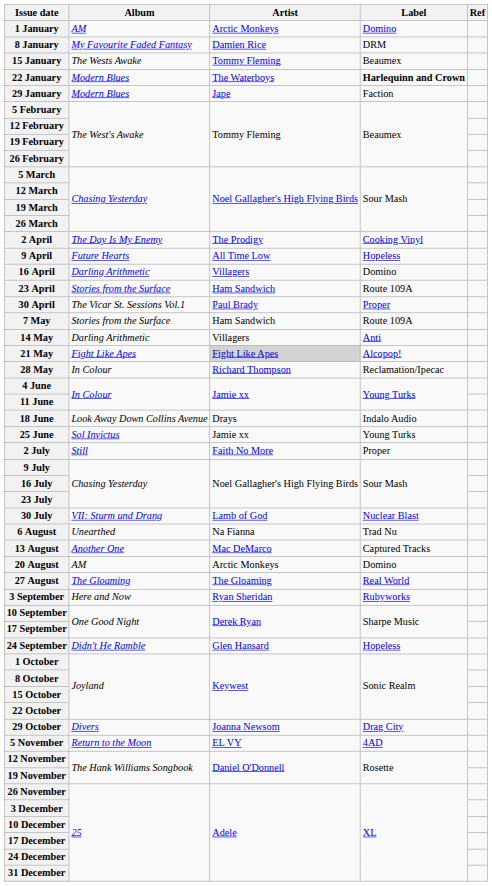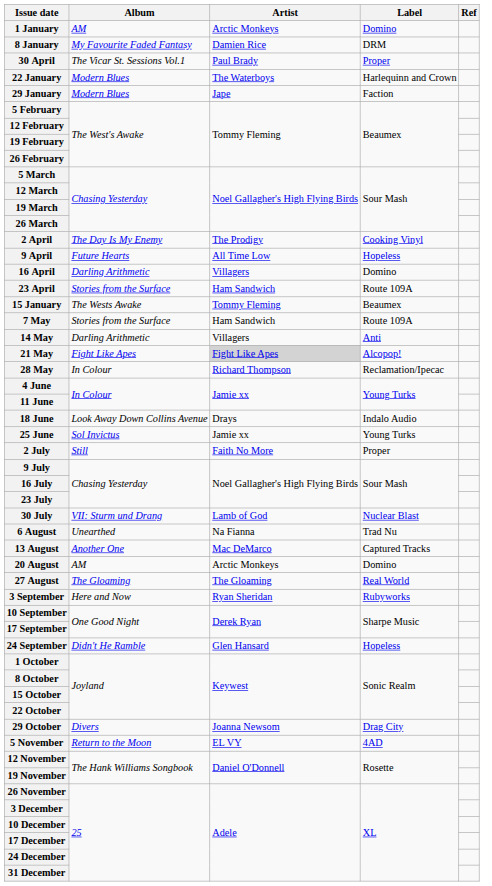 <table class="wikitable plainrowheaders" style="text-align:left">
 <tr>
 <th scope="col">Issue date</th>
 <th scope="col">Album</th>
 <th scope="col">Artist</th>
 <th scope="col">Label</th>
 <th scope="col">Ref</th>
 </tr>
 <tr>
 <th scope="row">1 January</th>
 <td><em><a href='#'>AM</a></em></td>
 <td><a href='#'>Arctic Monkeys</a></td>
 <td><a href='#'>Domino</a></td>
 <td style="text-align:center"></td>
 </tr>
 <tr>
 <th scope="row">8 January</th>
 <td><em><a href='#'>My Favourite Faded Fantasy</a></em></td>
 <td><a href='#'>Damien Rice</a></td>
 <td>DRM</td>
 <td style="text-align:center"></td>
 </tr>
 <tr>
-<th scope="row">15 January</th>
-<td><em>The Wests Awake</em></td>
-<td><a href='#'>Tommy Fleming</a></td>
-<td>Beaumex</td>
+<th scope="row">30 April</th>
+<td><em>The Vicar St. Sessions Vol.1</em></td>
+<td><a href='#'>Paul Brady</a></td>
+<td><a href='#'>Proper</a></td>
 <td style="text-align:center"></td>
 </tr>
 <tr>
 <th scope="row">22 January</th>
 <td><em><a href='#'>Modern Blues</a></em></td>
 <td><a href='#'>The Waterboys</a></td>
-<td><strong>Harlequinn and Crown</strong></td>
+<td>Harlequinn and Crown</td>
 <td style="text-align:center"></td>
 </tr>
 <tr>
 <th scope="row">29 January</th>
 <td><em><a href='#'>Modern Blues</a></em></td>
 <td><a href='#'>Jape</a></td>
 <td>Faction</td>
 <td style="text-align:center"></td>
 </tr>
 <tr>
 <th scope="row">5 February</th>
 <td rowspan="4"><em>The West's Awake</em></td>
 <td rowspan="4">Tommy Fleming</td>
 <td rowspan="4">Beaumex</td>
 <td style="text-align:center"></td>
 </tr>
 <tr>
 <th scope="row">12 February</th>
 <td style="text-align:center"></td>
 </tr>
 <tr>
 <th scope="row">19 February</th>
 <td style="text-align:center"></td>
 </tr>
 <tr>
 <th scope="row">26 February</th>
 <td style="text-align:center"></td>
 </tr>
 <tr>
 <th scope="row">5 March</th>
 <td rowspan="4"><em><a href='#'>Chasing Yesterday</a></em></td>
 <td rowspan="4"><a href='#'>Noel Gallagher's High Flying Birds</a></td>
 <td rowspan="4">Sour Mash</td>
 <td style="text-align:center"></td>
 </tr>
 <tr>
 <th scope="row">12 March</th>
 <td style="text-align:center"></td>
 </tr>
 <tr>
 <th scope="row">19 March</th>
 <td style="text-align:center"></td>
 </tr>
 <tr>
 <th scope="row">26 March</th>
 <td style="text-align:center"></td>
 </tr>
 <tr>
 <th scope="row">2 April</th>
 <td><em><a href='#'>The Day Is My Enemy</a></em></td>
 <td><a href='#'>The Prodigy</a></td>
 <td><a href='#'>Cooking Vinyl</a></td>
 <td style="text-align:center"></td>
 </tr>
 <tr>
 <th scope="row">9 April</th>
 <td><em><a href='#'>Future Hearts</a></em></td>
 <td><a href='#'>All Time Low</a></td>
 <td><a href='#'>Hopeless</a></td>
 <td style="text-align:center"></td>
 </tr>
 <tr>
 <th scope="row">16 April</th>
 <td><em><a href='#'>Darling Arithmetic</a></em></td>
 <td><a href='#'>Villagers</a></td>
 <td>Domino</td>
 <td style="text-align:center"></td>
 </tr>
 <tr>
 <th scope="row">23 April</th>
 <td><em><a href='#'>Stories from the Surface</a></em></td>
 <td><a href='#'>Ham Sandwich</a></td>
 <td>Route 109A</td>
 <td style="text-align:center"></td>
 </tr>
 <tr>
-<th scope="row">30 April</th>
-<td><em>The Vicar St. Sessions Vol.1</em></td>
-<td><a href='#'>Paul Brady</a></td>
-<td><a href='#'>Proper</a></td>
+<th scope="row">15 January</th>
+<td><em>The Wests Awake</em></td>
+<td><a href='#'>Tommy Fleming</a></td>
+<td>Beaumex</td>
 <td style="text-align:center"></td>
 </tr>
 <tr>
 <th scope="row">7 May</th>
 <td><em>Stories from the Surface</em></td>
 <td>Ham Sandwich</td>
 <td>Route 109A</td>
 <td style="text-align:center"></td>
 </tr>
 <tr>
 <th scope="row">14 May</th>
 <td><em>Darling Arithmetic</em></td>
 <td>Villagers</td>
 <td><a href='#'>Anti</a></td>
 <td style="text-align:center"></td>
 </tr>
 <tr>
 <th scope="row">21 May</th>
 <td><em><a href='#'>Fight Like Apes</a></em></td>
 <td style="background: lightgrey;"><a href='#'>Fight Like Apes</a></td>
 <td><a href='#'>Alcopop!</a></td>
 <td style="text-align:center"></td>
 </tr>
 <tr>
 <th scope="row">28 May</th>
 <td><em>In Colour</em></td>
 <td><a href='#'>Richard Thompson</a></td>
 <td>Reclamation/Ipecac</td>
 <td style="text-align:center"></td>
 </tr>
 <tr>
 <th scope="row">4 June</th>
 <td rowspan="2"><em><a href='#'>In Colour</a></em></td>
 <td rowspan="2"><a href='#'>Jamie xx</a></td>
 <td rowspan="2"><a href='#'>Young Turks</a></td>
 <td style="text-align:center"></td>
 </tr>
 <tr>
 <th scope="row">11 June</th>
 <td style="text-align:center"></td>
 </tr>
 <tr>
 <th scope="row">18 June</th>
 <td><em>Look Away Down Collins Avenue</em></td>
 <td>Drays</td>
 <td>Indalo Audio</td>
 <td style="text-align:center"></td>
 </tr>
 <tr>
 <th scope="row">25 June</th>
 <td><em><a href='#'>Sol Invictus</a></em></td>
 <td>Jamie xx</td>
 <td>Young Turks</td>
 <td style="text-align:center"></td>
 </tr>
 <tr>
 <th scope="row">2 July</th>
 <td><em><a href='#'>Still</a></em></td>
 <td><a href='#'>Faith No More</a></td>
 <td>Proper</td>
 <td style="text-align:center"></td>
 </tr>
 <tr>
 <th scope="row">9 July</th>
 <td rowspan="3"><em>Chasing Yesterday</em></td>
 <td rowspan="3">Noel Gallagher's High Flying Birds</td>
 <td rowspan="3">Sour Mash</td>
 <td style="text-align:center"></td>
 </tr>
 <tr>
 <th scope="row">16 July</th>
 <td style="text-align:center"></td>
 </tr>
 <tr>
 <th scope="row">23 July</th>
 <td style="text-align:center"></td>
 </tr>
 <tr>
 <th scope="row">30 July</th>
 <td><em><a href='#'>VII: Sturm und Drang</a></em></td>
 <td><a href='#'>Lamb of God</a></td>
 <td><a href='#'>Nuclear Blast</a></td>
 <td style="text-align:center"></td>
 </tr>
 <tr>
 <th scope="row">6 August</th>
 <td><em>Unearthed</em></td>
 <td>Na Fianna</td>
 <td>Trad Nu</td>
 <td style="text-align:center"></td>
 </tr>
 <tr>
 <th scope="row">13 August</th>
 <td><em><a href='#'>Another One</a></em></td>
 <td><a href='#'>Mac DeMarco</a></td>
 <td>Captured Tracks</td>
 <td style="text-align:center"></td>
 </tr>
 <tr>
 <th scope="row">20 August</th>
 <td><em>AM</em></td>
 <td>Arctic Monkeys</td>
 <td>Domino</td>
 <td style="text-align:center"></td>
 </tr>
 <tr>
 <th scope="row">27 August</th>
 <td><em><a href='#'>The Gloaming</a></em></td>
 <td><a href='#'>The Gloaming</a></td>
 <td><a href='#'>Real World</a></td>
 <td style="text-align:center"></td>
 </tr>
 <tr>
 <th scope="row">3 September</th>
 <td><em>Here and Now</em></td>
 <td><a href='#'>Ryan Sheridan</a></td>
 <td><a href='#'>Rubyworks</a></td>
 <td style="text-align:center"></td>
 </tr>
 <tr>
 <th scope="row">10 September</th>
 <td rowspan="2"><em>One Good Night</em></td>
 <td rowspan="2"><a href='#'>Derek Ryan</a></td>
 <td rowspan="2">Sharpe Music</td>
 <td style="text-align:center"></td>
 </tr>
 <tr>
 <th scope="row">17 September</th>
 <td style="text-align:center"></td>
 </tr>
 <tr>
 <th scope="row">24 September</th>
 <td><em><a href='#'>Didn't He Ramble</a></em></td>
 <td><a href='#'>Glen Hansard</a></td>
 <td><a href='#'>Hopeless</a></td>
 <td style="text-align:center"></td>
 </tr>
 <tr>
 <th scope="row">1 October</th>
 <td rowspan="4"><em>Joyland</em></td>
 <td rowspan="4"><a href='#'>Keywest</a></td>
 <td rowspan="4">Sonic Realm</td>
 <td style="text-align:center"></td>
 </tr>
 <tr>
 <th scope="row">8 October</th>
 <td style="text-align:center"></td>
 </tr>
 <tr>
 <th scope="row">15 October</th>
 <td style="text-align:center"></td>
 </tr>
 <tr>
 <th scope="row">22 October</th>
 <td style="text-align:center"></td>
 </tr>
 <tr>
 <th scope="row">29 October</th>
 <td><em><a href='#'>Divers</a></em></td>
 <td><a href='#'>Joanna Newsom</a></td>
 <td><a href='#'>Drag City</a></td>
 <td style="text-align:center"></td>
 </tr>
 <tr>
 <th scope="row">5 November</th>
 <td><em><a href='#'>Return to the Moon</a></em></td>
 <td><a href='#'>EL VY</a></td>
 <td><a href='#'>4AD</a></td>
 <td style="text-align:center"></td>
 </tr>
 <tr>
 <th scope="row">12 November</th>
 <td rowspan="2"><em>The Hank Williams Songbook</em></td>
 <td rowspan="2"><a href='#'>Daniel O'Donnell</a></td>
 <td rowspan="2">Rosette</td>
 <td style="text-align:center"></td>
 </tr>
 <tr>
 <th scope="row">19 November</th>
 <td style="text-align:center"></td>
 </tr>
 <tr>
 <th scope="row">26 November</th>
 <td rowspan="6"><em><a href='#'>25</a></em></td>
 <td rowspan="6"><a href='#'>Adele</a></td>
 <td rowspan="6"><a href='#'>XL</a></td>
 <td style="text-align:center"></td>
 </tr>
 <tr>
 <th scope="row">3 December</th>
 <td style="text-align:center"></td>
 </tr>
 <tr>
 <th scope="row">10 December</th>
 <td style="text-align:center"></td>
 </tr>
 <tr>
 <th scope="row">17 December</th>
 <td style="text-align:center"></td>
 </tr>
 <tr>
 <th scope="row">24 December</th>
 <td style="text-align:center"></td>
 </tr>
 <tr>
 <th scope="row">31 December</th>
 <td style="text-align:center"></td>
 </tr>
 </table>
